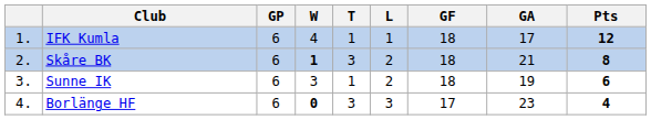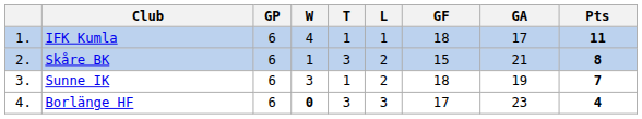 <table class="wikitable">
 <tr>
 <th width="30"></th>
 <th width="200">Club</th>
 <th width="30">GP</th>
 <th width="30">W</th>
 <th width="30">T</th>
 <th width="30">L</th>
 <th width="70">GF</th>
 <th width="70">GA</th>
 <th width="70">Pts</th>
 </tr>
 <tr bgcolor="#BCD2EE" align="center">
 <td>1.</td>
 <td align="left"><a href='#'>IFK Kumla</a></td>
 <td>6</td>
 <td>4</td>
 <td>1</td>
 <td>1</td>
 <td>18</td>
 <td>17</td>
-<td><strong>12</strong></td>
+<td><strong>11</strong></td>
 </tr>
 <tr bgcolor="#BCD2EE" align="center">
 <td>2.</td>
 <td align="left"><a href='#'>Skåre BK</a></td>
 <td>6</td>
-<td><strong>1</strong></td>
+<td>1</td>
 <td>3</td>
 <td>2</td>
-<td>18</td>
+<td>15</td>
 <td>21</td>
 <td><strong>8</strong></td>
 </tr>
 <tr bgcolor="#FFFFFF" align="center">
 <td>3.</td>
 <td align="left"><a href='#'>Sunne IK</a></td>
 <td>6</td>
 <td>3</td>
 <td>1</td>
 <td>2</td>
 <td>18</td>
 <td>19</td>
-<td><strong>6</strong></td>
+<td><strong>7</strong></td>
 </tr>
 <tr bgcolor="#FFFFFF" align="center">
 <td>4.</td>
 <td align="left"><a href='#'>Borlänge HF</a></td>
 <td>6</td>
 <td><strong>0</strong></td>
 <td>3</td>
 <td>3</td>
 <td>17</td>
 <td>23</td>
 <td><strong>4</strong></td>
 </tr>
 </table>
